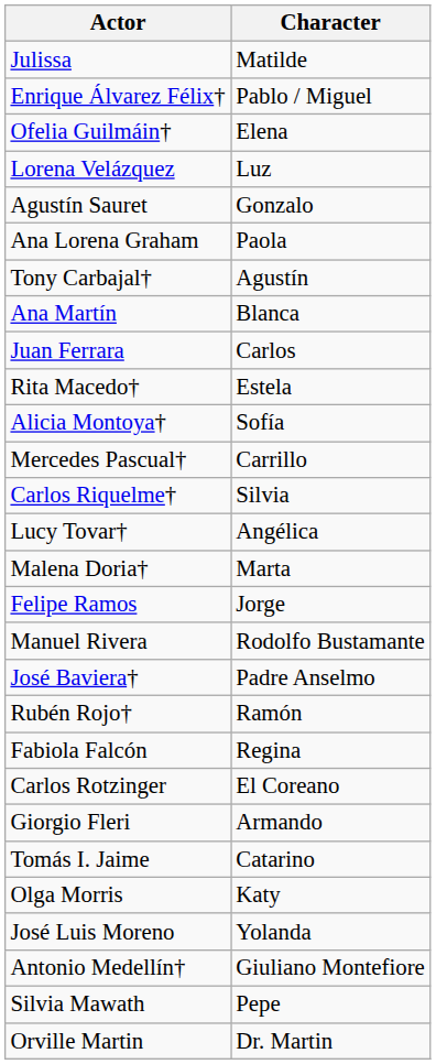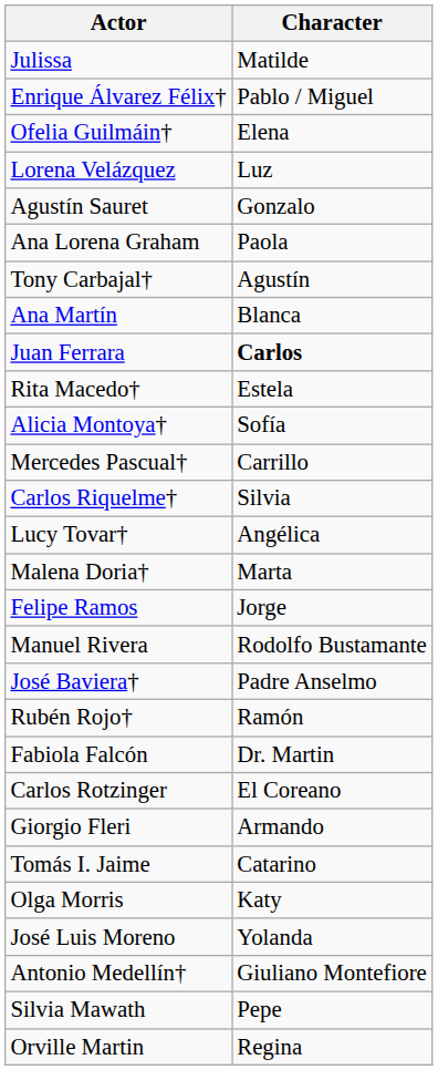 <table class="wikitable">
 <tr>
 <th>Actor</th>
 <th>Character</th>
 </tr>
 <tr>
 <td><a href='#'>Julissa</a></td>
 <td>Matilde</td>
 </tr>
 <tr>
 <td><a href='#'>Enrique Álvarez Félix</a>†</td>
 <td>Pablo / Miguel</td>
 </tr>
 <tr>
 <td><a href='#'>Ofelia Guilmáin</a>†</td>
 <td>Elena</td>
 </tr>
 <tr>
 <td><a href='#'>Lorena Velázquez</a></td>
 <td>Luz</td>
 </tr>
 <tr>
 <td>Agustín Sauret</td>
 <td>Gonzalo</td>
 </tr>
 <tr>
 <td>Ana Lorena Graham</td>
 <td>Paola</td>
 </tr>
 <tr>
 <td>Tony Carbajal†</td>
 <td>Agustín</td>
 </tr>
 <tr>
 <td><a href='#'>Ana Martín</a></td>
 <td>Blanca</td>
 </tr>
 <tr>
 <td><a href='#'>Juan Ferrara</a></td>
-<td>Carlos</td>
+<td><strong>Carlos</strong></td>
 </tr>
 <tr>
 <td>Rita Macedo†</td>
 <td>Estela</td>
 </tr>
 <tr>
 <td><a href='#'>Alicia Montoya</a>†</td>
 <td>Sofía</td>
 </tr>
 <tr>
 <td>Mercedes Pascual†</td>
 <td>Carrillo</td>
 </tr>
 <tr>
 <td><a href='#'>Carlos Riquelme</a>†</td>
 <td>Silvia</td>
 </tr>
 <tr>
 <td>Lucy Tovar†</td>
 <td>Angélica</td>
 </tr>
 <tr>
 <td>Malena Doria†</td>
 <td>Marta</td>
 </tr>
 <tr>
 <td><a href='#'>Felipe Ramos</a></td>
 <td>Jorge</td>
 </tr>
 <tr>
 <td>Manuel Rivera</td>
 <td>Rodolfo Bustamante</td>
 </tr>
 <tr>
 <td><a href='#'>José Baviera</a>†</td>
 <td>Padre Anselmo</td>
 </tr>
 <tr>
 <td>Rubén Rojo†</td>
 <td>Ramón</td>
 </tr>
 <tr>
 <td>Fabiola Falcón</td>
-<td>Regina</td>
+<td>Dr. Martin</td>
 </tr>
 <tr>
 <td>Carlos Rotzinger</td>
 <td>El Coreano</td>
 </tr>
 <tr>
 <td>Giorgio Fleri</td>
 <td>Armando</td>
 </tr>
 <tr>
 <td>Tomás I. Jaime</td>
 <td>Catarino</td>
 </tr>
 <tr>
 <td>Olga Morris</td>
 <td>Katy</td>
 </tr>
 <tr>
 <td>José Luis Moreno</td>
 <td>Yolanda</td>
 </tr>
 <tr>
 <td>Antonio Medellín†</td>
 <td>Giuliano Montefiore</td>
 </tr>
 <tr>
 <td>Silvia Mawath</td>
 <td>Pepe</td>
 </tr>
 <tr>
 <td>Orville Martin</td>
-<td>Dr. Martin</td>
+<td>Regina</td>
 </tr>
 <tr>
 </tr>
 </table>
